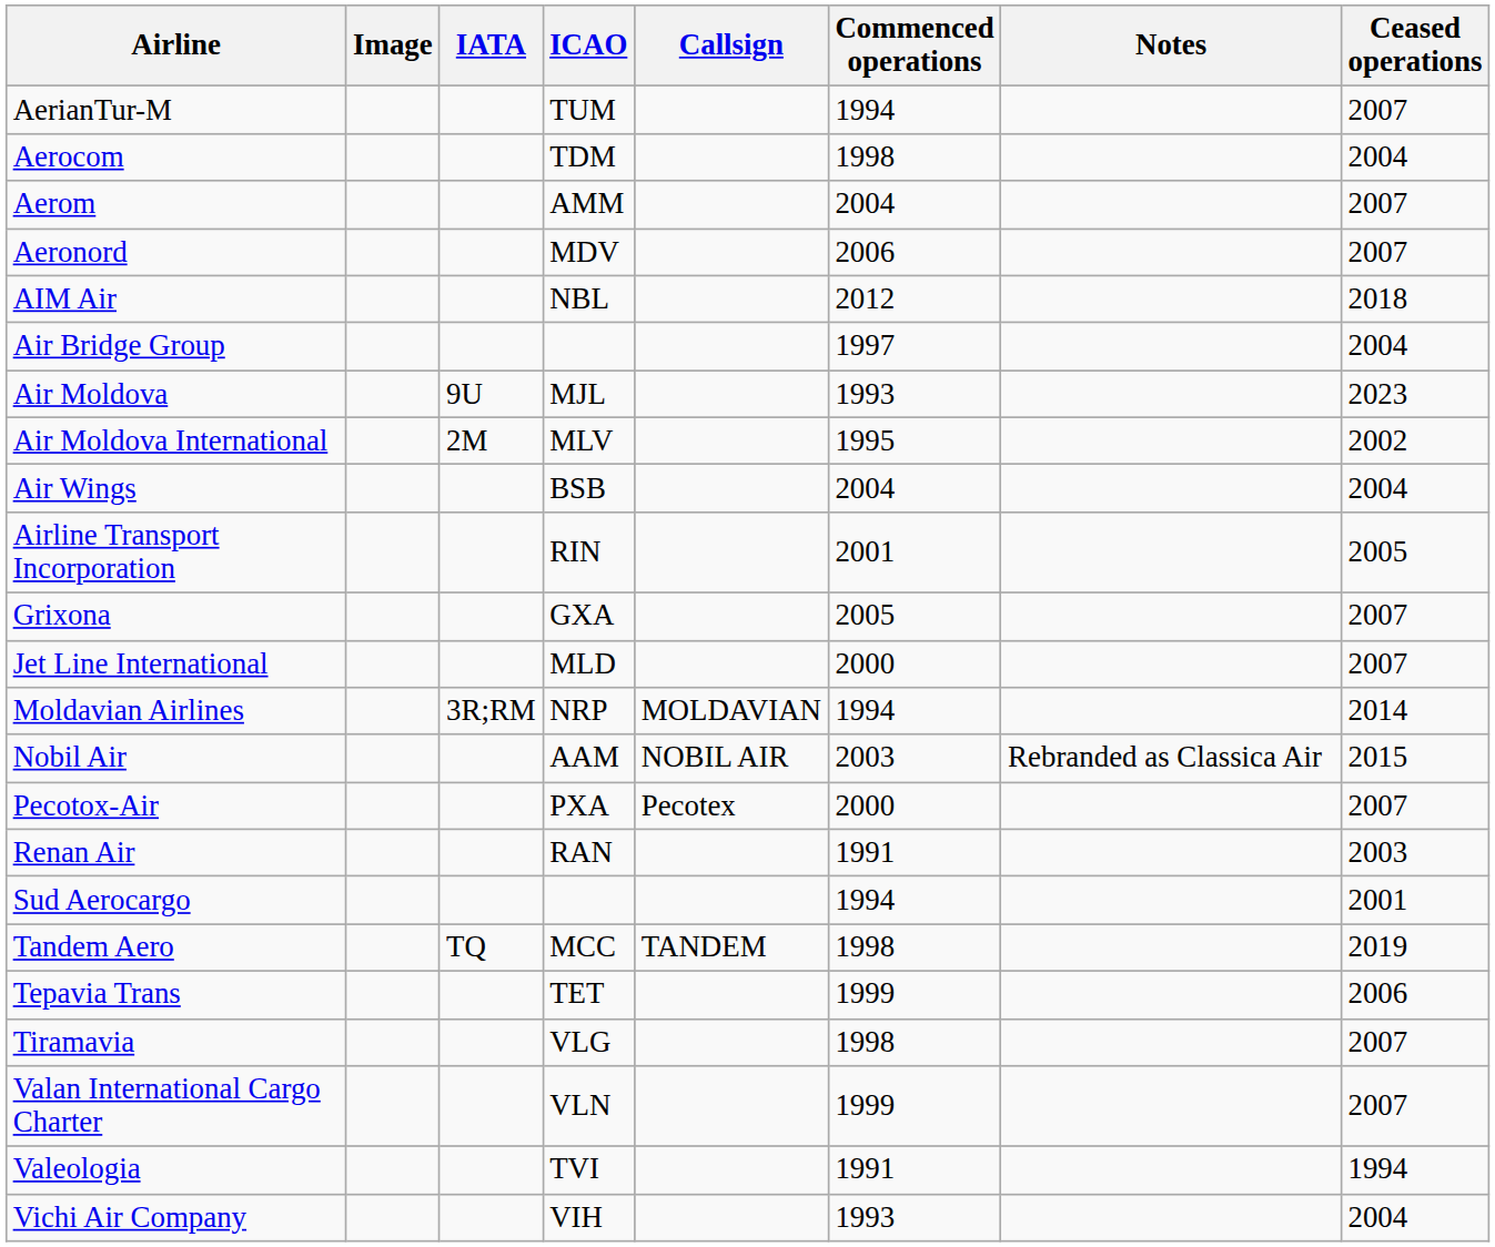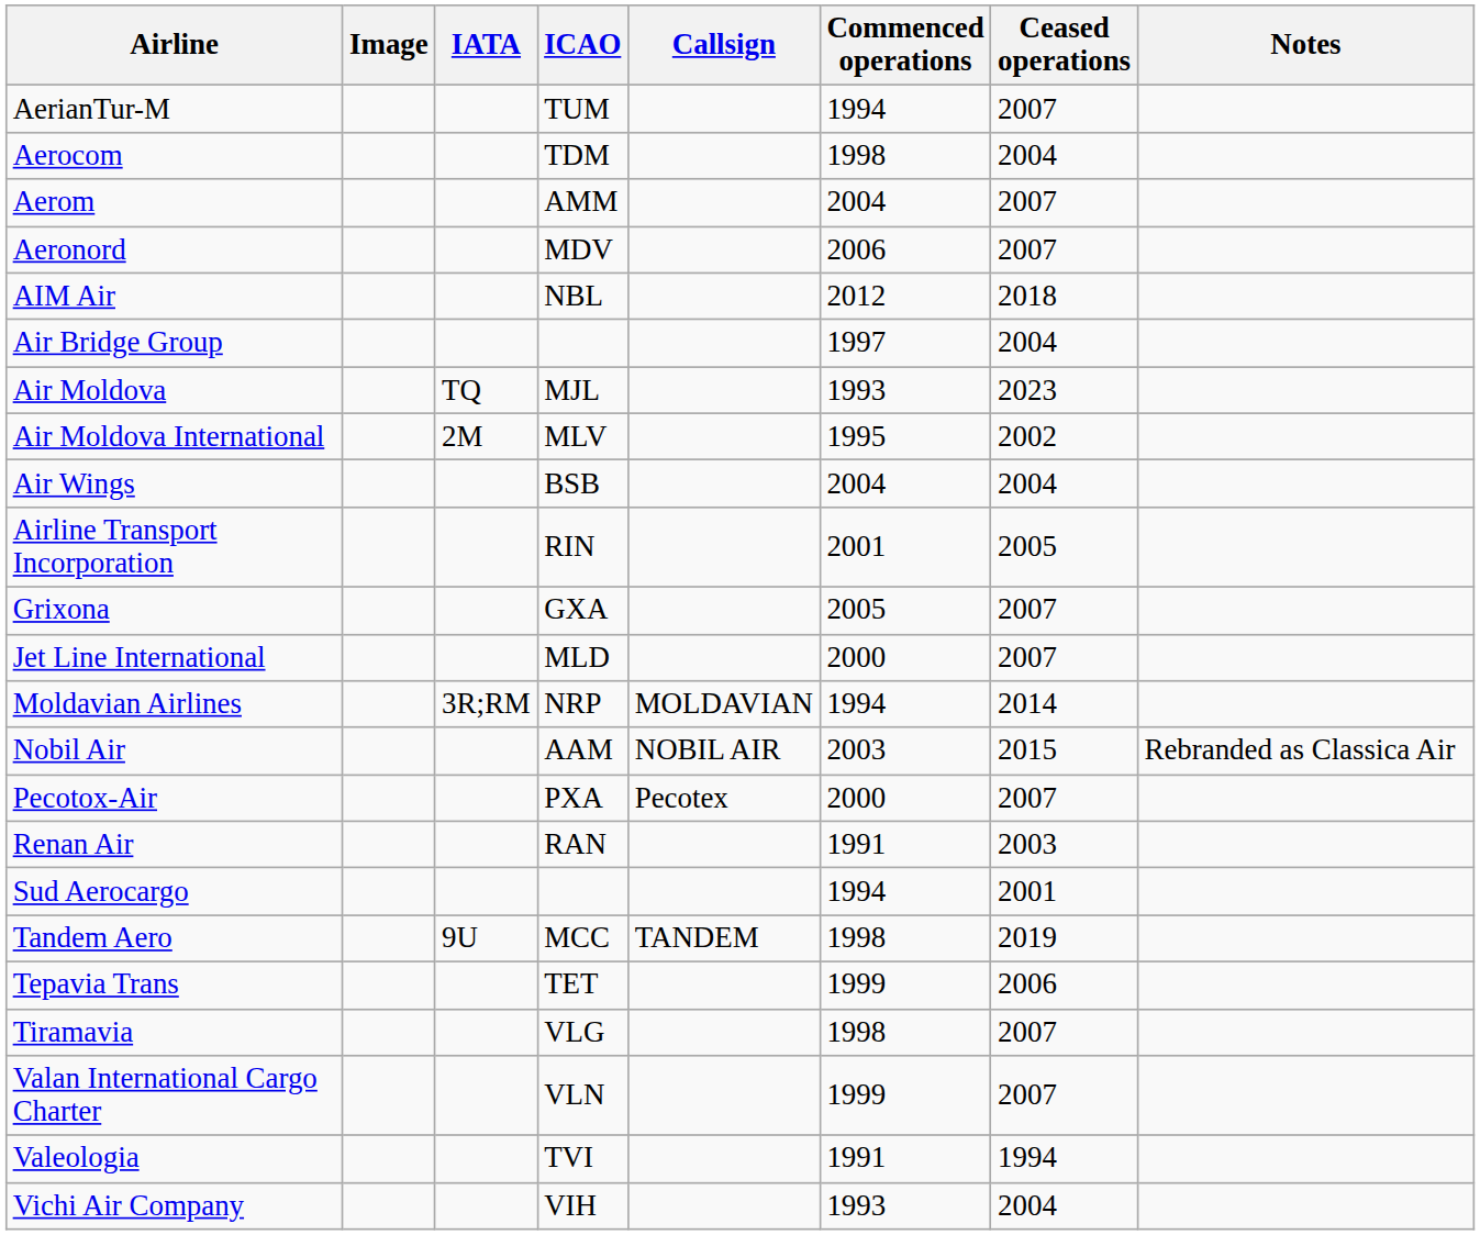 <table class="wikitable sortable" style="border-collapse:collapse; margin:auto;" border="1" cellpadding="3">
 <tr valign="middle">
 <th style="width:175px;">Airline</th>
 <th>Image</th>
 <th><a href='#'>IATA</a></th>
 <th><a href='#'>ICAO</a></th>
 <th><a href='#'>Callsign</a></th>
 <th>Commenced<br>operations</th>
+<th>Ceased<br>operations</th>
 <th style="width:175px;">Notes</th>
-<th>Ceased<br>operations</th>
 </tr>
 <tr>
 <td>AerianTur-M</td>
 <td></td>
 <td></td>
 <td>TUM</td>
 <td></td>
 <td>1994</td>
+<td>2007</td>
 <td></td>
-<td>2007</td>
 </tr>
 <tr>
 <td><a href='#'>Aerocom</a></td>
 <td></td>
 <td></td>
 <td>TDM</td>
 <td></td>
 <td>1998</td>
+<td>2004</td>
 <td></td>
-<td>2004</td>
 </tr>
 <tr>
 <td><a href='#'>Aerom</a></td>
 <td></td>
 <td></td>
 <td>AMM</td>
 <td></td>
 <td>2004</td>
+<td>2007</td>
 <td></td>
-<td>2007</td>
 </tr>
 <tr>
 <td><a href='#'>Aeronord</a></td>
 <td></td>
 <td></td>
 <td>MDV</td>
 <td></td>
 <td>2006</td>
+<td>2007</td>
 <td></td>
-<td>2007</td>
 </tr>
 <tr>
 <td><a href='#'>AIM Air</a></td>
 <td></td>
 <td></td>
 <td>NBL</td>
 <td></td>
 <td>2012</td>
+<td>2018</td>
 <td></td>
-<td>2018</td>
 </tr>
 <tr>
 <td><a href='#'>Air Bridge Group</a></td>
 <td></td>
 <td></td>
 <td></td>
 <td></td>
 <td>1997</td>
+<td>2004</td>
 <td></td>
-<td>2004</td>
 </tr>
 <tr>
 <td><a href='#'>Air Moldova</a></td>
 <td></td>
-<td>9U</td>
+<td>TQ</td>
 <td>MJL</td>
 <td></td>
 <td>1993</td>
+<td>2023</td>
 <td></td>
-<td>2023</td>
 </tr>
 <tr>
 <td><a href='#'>Air Moldova International</a></td>
 <td></td>
 <td>2M</td>
 <td>MLV</td>
 <td></td>
 <td>1995</td>
+<td>2002</td>
 <td></td>
-<td>2002</td>
 </tr>
 <tr>
 <td><a href='#'>Air Wings</a></td>
 <td></td>
 <td></td>
 <td>BSB</td>
 <td></td>
 <td>2004</td>
+<td>2004</td>
 <td></td>
-<td>2004</td>
 </tr>
 <tr>
 <td><a href='#'>Airline Transport Incorporation</a></td>
 <td></td>
 <td></td>
 <td>RIN</td>
 <td></td>
 <td>2001</td>
+<td>2005</td>
 <td></td>
-<td>2005</td>
 </tr>
 <tr>
 <td><a href='#'>Grixona</a></td>
 <td></td>
 <td></td>
 <td>GXA</td>
 <td></td>
 <td>2005</td>
+<td>2007</td>
 <td></td>
-<td>2007</td>
 </tr>
 <tr>
 <td><a href='#'>Jet Line International</a></td>
 <td></td>
 <td></td>
 <td>MLD</td>
 <td></td>
 <td>2000</td>
+<td>2007</td>
 <td></td>
-<td>2007</td>
 </tr>
 <tr>
 <td><a href='#'>Moldavian Airlines</a></td>
 <td></td>
 <td>3R;RM</td>
 <td>NRP</td>
 <td>MOLDAVIAN</td>
 <td>1994</td>
+<td>2014</td>
 <td></td>
-<td>2014</td>
 </tr>
 <tr>
 <td><a href='#'>Nobil Air</a></td>
 <td></td>
 <td></td>
 <td>AAM</td>
 <td>NOBIL AIR</td>
 <td>2003</td>
+<td>2015</td>
 <td>Rebranded as Classica Air</td>
-<td>2015</td>
 </tr>
 <tr>
 <td><a href='#'>Pecotox-Air</a></td>
 <td></td>
 <td></td>
 <td>PXA</td>
 <td>Pecotex</td>
 <td>2000</td>
+<td>2007</td>
 <td></td>
-<td>2007</td>
 </tr>
 <tr>
 <td><a href='#'>Renan Air</a></td>
 <td></td>
 <td></td>
 <td>RAN</td>
 <td></td>
 <td>1991</td>
+<td>2003</td>
 <td></td>
-<td>2003</td>
 </tr>
 <tr>
 <td><a href='#'>Sud Aerocargo</a></td>
 <td></td>
 <td></td>
 <td></td>
 <td></td>
 <td>1994</td>
+<td>2001</td>
 <td></td>
-<td>2001</td>
 </tr>
 <tr>
 <td><a href='#'>Tandem Aero</a></td>
 <td></td>
-<td>TQ</td>
+<td>9U</td>
 <td>MCC</td>
 <td>TANDEM</td>
 <td>1998</td>
+<td>2019</td>
 <td></td>
-<td>2019</td>
 </tr>
 <tr>
 <td><a href='#'>Tepavia Trans</a></td>
 <td></td>
 <td></td>
 <td>TET</td>
 <td></td>
 <td>1999</td>
+<td>2006</td>
 <td></td>
-<td>2006</td>
 </tr>
 <tr>
 <td><a href='#'>Tiramavia</a></td>
 <td></td>
 <td></td>
 <td>VLG</td>
 <td></td>
 <td>1998</td>
+<td>2007</td>
 <td></td>
-<td>2007</td>
 </tr>
 <tr>
 <td><a href='#'>Valan International Cargo Charter</a></td>
 <td></td>
 <td></td>
 <td>VLN</td>
 <td></td>
 <td>1999</td>
+<td>2007</td>
 <td></td>
-<td>2007</td>
 </tr>
 <tr>
 <td><a href='#'>Valeologia</a></td>
 <td></td>
 <td></td>
 <td>TVI</td>
 <td></td>
 <td>1991</td>
+<td>1994</td>
 <td></td>
-<td>1994</td>
 </tr>
 <tr>
 <td><a href='#'>Vichi Air Company</a></td>
 <td></td>
 <td></td>
 <td>VIH</td>
 <td></td>
 <td>1993</td>
+<td>2004</td>
 <td></td>
-<td>2004</td>
 </tr>
 </table>
